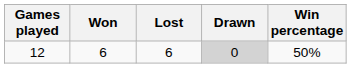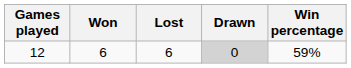 <table class="wikitable" style="text-align:center">
 <tr>
 <th width="70">Games played</th>
 <th width="70">Won</th>
 <th width="70">Lost</th>
 <th width="70">Drawn</th>
 <th width="70">Win percentage</th>
 </tr>
 <tr>
 <td>12</td>
 <td>6</td>
 <td>6</td>
 <td style="background: lightgrey;">0</td>
-<td>50%</td>
+<td>59%</td>
 </tr>
 </table>
